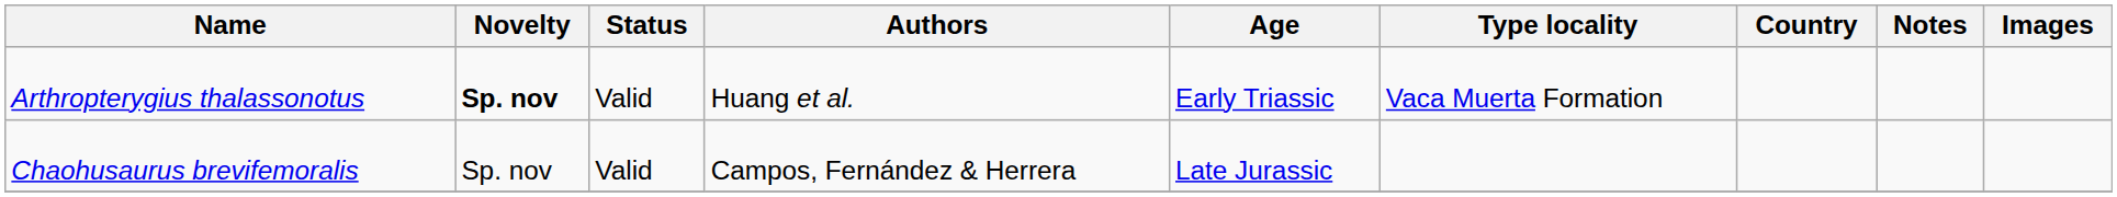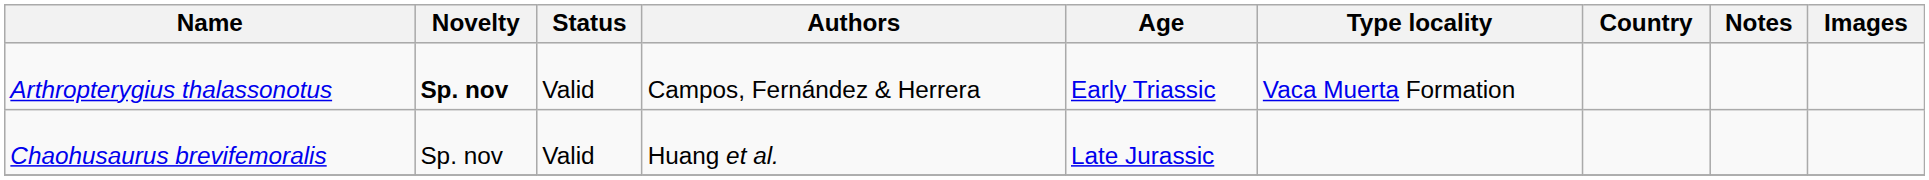 <table class="wikitable sortable" align="center" width="100%">
 <tr>
 <th>Name</th>
 <th>Novelty</th>
 <th>Status</th>
 <th>Authors</th>
 <th>Age</th>
 <th>Type locality</th>
 <th>Country</th>
 <th>Notes</th>
 <th>Images</th>
 </tr>
 <tr>
 <td><br><em><a href='#'>Arthropterygius thalassonotus</a></em></td>
 <td><strong><br>Sp. nov</strong></td>
 <td><br>Valid</td>
-<td><br>Huang <em>et al.</em></td>
+<td><br>Campos, Fernández & Herrera</td>
 <td><br><a href='#'>Early Triassic</a></td>
 <td><br><a href='#'>Vaca Muerta</a> Formation</td>
 <td><br></td>
 <td></td>
 <td></td>
 </tr>
 <tr>
 <td><br><em><a href='#'>Chaohusaurus brevifemoralis</a></em></td>
 <td><br>Sp. nov</td>
 <td><br>Valid</td>
-<td><br>Campos, Fernández & Herrera</td>
+<td><br>Huang <em>et al.</em></td>
 <td><br><a href='#'>Late Jurassic</a></td>
 <td></td>
 <td><br></td>
 <td></td>
 <td></td>
 </tr>
 <tr>
 </tr>
 </table>
